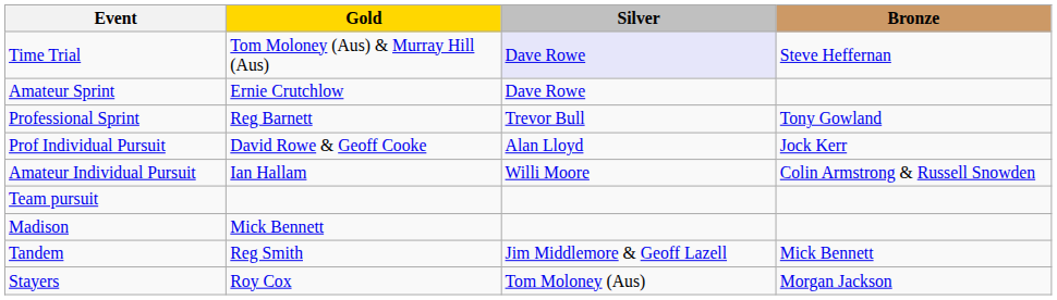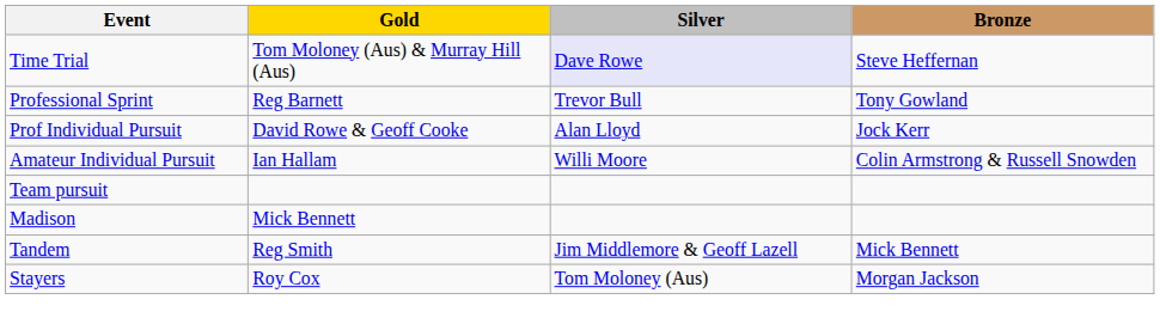 <table class="wikitable" style="font-size: 100%">
 <tr>
 <th width=200>Event</th>
 <th width=250 style="background-color: gold;">Gold</th>
 <th width=250 style="background-color: silver;">Silver</th>
 <th width=250 style="background-color: #cc9966;">Bronze</th>
 </tr>
 <tr>
 <td><a href='#'>Time Trial</a></td>
 <td><a href='#'>Tom Moloney</a> (Aus) & <a href='#'>Murray Hill</a> (Aus)</td>
 <td style="background: lavender;"><a href='#'>Dave Rowe</a></td>
 <td><a href='#'>Steve Heffernan</a></td>
-</tr>
-<tr>
-<td><a href='#'>Amateur Sprint</a></td>
-<td><a href='#'>Ernie Crutchlow</a></td>
-<td><a href='#'>Dave Rowe</a></td>
-<td></td>
 </tr>
 <tr>
 <td><a href='#'>Professional Sprint</a></td>
 <td><a href='#'>Reg Barnett</a></td>
 <td><a href='#'>Trevor Bull</a></td>
 <td><a href='#'>Tony Gowland</a></td>
 </tr>
 <tr>
 <td><a href='#'>Prof Individual Pursuit</a></td>
 <td><a href='#'>David Rowe</a> & <a href='#'>Geoff Cooke</a></td>
 <td><a href='#'>Alan Lloyd</a></td>
 <td><a href='#'>Jock Kerr</a></td>
 </tr>
 <tr>
 <td><a href='#'>Amateur Individual Pursuit</a></td>
 <td><a href='#'>Ian Hallam</a></td>
 <td><a href='#'>Willi Moore</a></td>
 <td><a href='#'>Colin Armstrong</a> & <a href='#'>Russell Snowden</a></td>
 </tr>
 <tr>
 <td><a href='#'>Team pursuit</a></td>
 <td></td>
 <td></td>
 <td></td>
 </tr>
 <tr>
 <td><a href='#'>Madison</a></td>
 <td><a href='#'>Mick Bennett</a></td>
 <td></td>
 <td></td>
 </tr>
 <tr>
 <td><a href='#'>Tandem</a></td>
 <td><a href='#'>Reg Smith</a></td>
 <td><a href='#'>Jim Middlemore</a> & <a href='#'>Geoff Lazell</a></td>
 <td><a href='#'>Mick Bennett</a></td>
 </tr>
 <tr>
 <td><a href='#'>Stayers</a></td>
 <td><a href='#'>Roy Cox</a></td>
 <td><a href='#'>Tom Moloney</a> (Aus)</td>
 <td><a href='#'>Morgan Jackson</a></td>
 </tr>
 </table>
